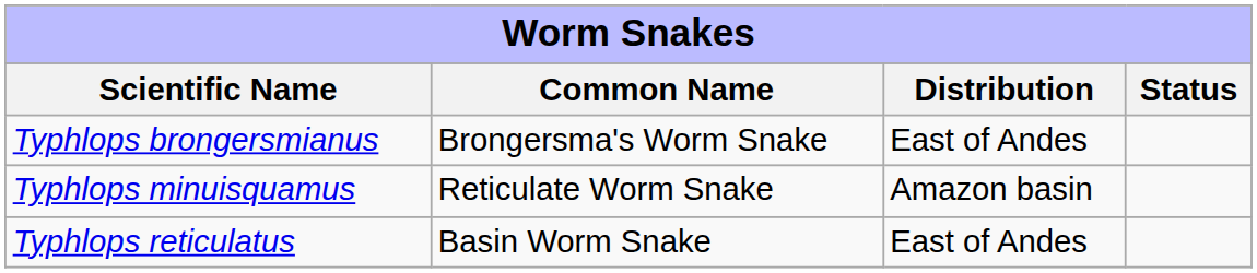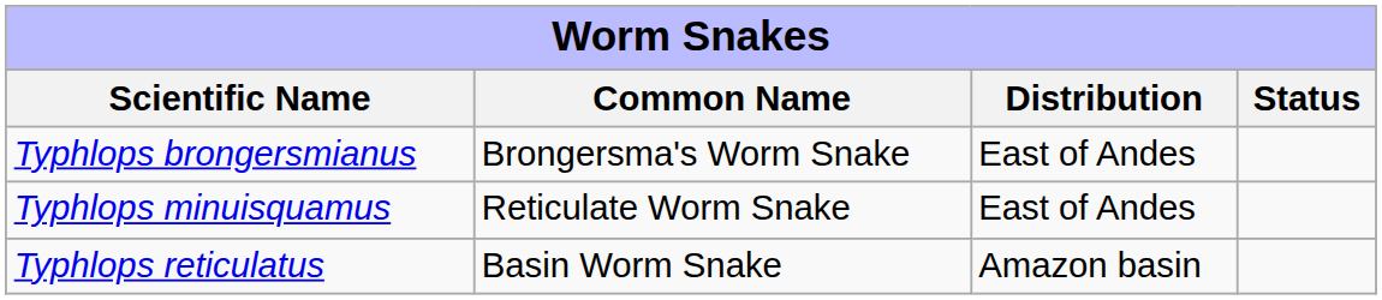 <table class="wikitable" style="width:100%;">
 <tr>
 <td colspan="100%" align="center" bgcolor="#BBBBFF"><big><strong>Worm Snakes</strong></big></td>
 </tr>
 <tr>
 <th>Scientific Name</th>
 <th>Common Name</th>
 <th>Distribution</th>
 <th>Status</th>
 </tr>
 <tr>
 <td><em><a href='#'>Typhlops brongersmianus</a></em></td>
 <td>Brongersma's Worm Snake</td>
 <td>East of Andes</td>
 <td></td>
 </tr>
 <tr>
 <td><em><a href='#'>Typhlops minuisquamus</a></em></td>
 <td>Reticulate Worm Snake</td>
-<td>Amazon basin</td>
+<td>East of Andes</td>
 <td></td>
 </tr>
 <tr>
 <td><em><a href='#'>Typhlops reticulatus</a></em></td>
 <td>Basin Worm Snake</td>
-<td>East of Andes</td>
+<td>Amazon basin</td>
 <td></td>
 </tr>
 </table>
